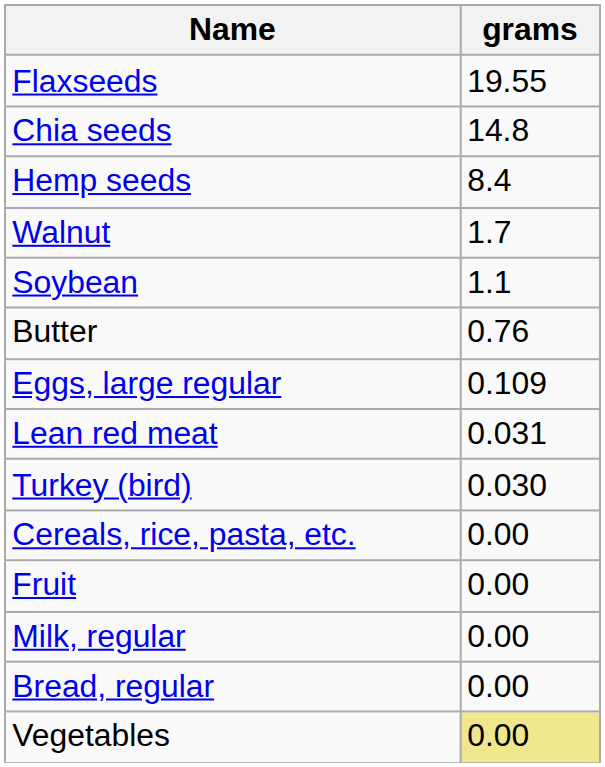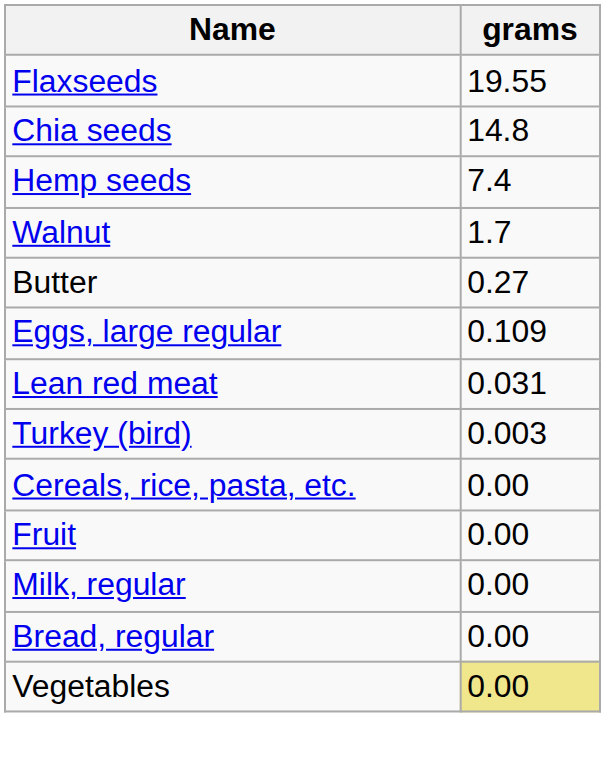 <table class="sortable wikitable" style="border-collapse:collapse;width:300px;">
 <tr>
 <th>Name</th>
 <th>grams</th>
 </tr>
 <tr>
 <td><a href='#'>Flaxseeds</a></td>
 <td>19.55</td>
 </tr>
 <tr>
 <td><a href='#'>Chia seeds</a></td>
 <td>14.8</td>
 </tr>
 <tr>
 <td><a href='#'>Hemp seeds</a></td>
-<td>8.4</td>
+<td>7.4</td>
 </tr>
 <tr>
 <td><a href='#'>Walnut</a></td>
 <td>1.7</td>
 </tr>
 <tr>
-<td><a href='#'>Soybean</a></td>
-<td>1.1</td>
-</tr>
-<tr>
 <td>Butter</td>
-<td>0.76</td>
+<td>0.27</td>
 </tr>
 <tr>
 <td><a href='#'>Eggs, large regular</a></td>
 <td>0.109</td>
 </tr>
 <tr>
 <td><a href='#'>Lean red meat</a></td>
 <td>0.031</td>
 </tr>
 <tr>
 <td><a href='#'>Turkey (bird)</a></td>
-<td>0.030</td>
+<td>0.003</td>
 </tr>
 <tr>
 <td><a href='#'>Cereals, rice, pasta, etc.</a></td>
 <td>0.00</td>
 </tr>
 <tr>
 <td><a href='#'>Fruit</a></td>
 <td>0.00</td>
 </tr>
 <tr>
 <td><a href='#'>Milk, regular</a></td>
 <td>0.00</td>
 </tr>
 <tr>
 <td><a href='#'>Bread, regular</a></td>
 <td>0.00</td>
 </tr>
 <tr>
 <td>Vegetables</td>
 <td style="background: khaki;">0.00</td>
 </tr>
 </table>
